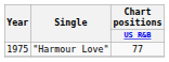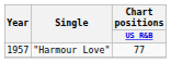 <table class="wikitable" style="text-align:center;">
 <tr>
 <th rowspan="2">Year</th>
 <th rowspan="2">Single</th>
 <th colspan="3">Chart positions</th>
 </tr>
 <tr style="font-size:smaller;">
 <th width="40"><a href='#'>US R&B</a></th>
 </tr>
 <tr>
-<td>1975</td>
+<td>1957</td>
 <td align="left">"Harmour Love"</td>
 <td>77</td>
 </tr>
 <tr>
 </tr>
 </table>
